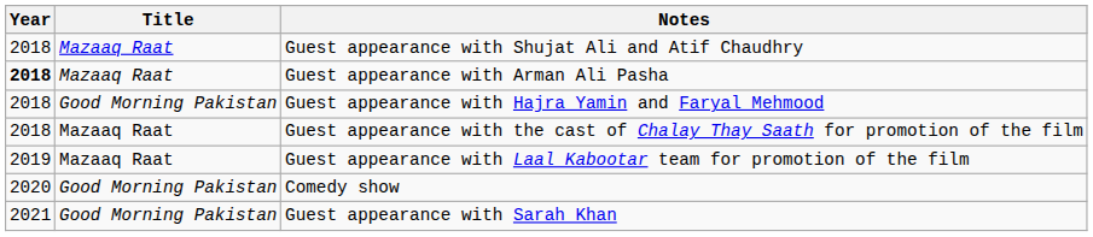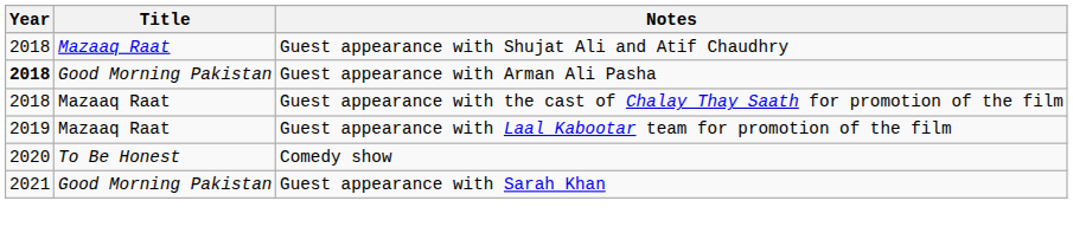 <table class=wikitable>
 <tr style="background:#ccc; text-align:center;">
 <th>Year</th>
 <th>Title</th>
 <th>Notes</th>
 </tr>
 <tr>
 <td>2018</td>
 <td><em><a href='#'>Mazaaq Raat</a></em></td>
 <td>Guest appearance with Shujat Ali and Atif Chaudhry</td>
 </tr>
 <tr>
 <td><strong>2018</strong></td>
-<td><em>Mazaaq Raat</em></td>
+<td><em>Good Morning Pakistan</em></td>
 <td>Guest appearance with Arman Ali Pasha</td>
-</tr>
-<tr>
-<td>2018</td>
-<td><em>Good Morning Pakistan</em></td>
-<td>Guest appearance with <a href='#'>Hajra Yamin</a> and <a href='#'>Faryal Mehmood</a></td>
 </tr>
 <tr>
 <td>2018</td>
 <td>Mazaaq Raat</td>
 <td>Guest appearance with the cast of <em><a href='#'>Chalay Thay Saath</a></em> for promotion of the film</td>
 </tr>
 <tr>
 <td>2019</td>
 <td>Mazaaq Raat</td>
 <td>Guest appearance with <em><a href='#'>Laal Kabootar</a></em> team for promotion of the film</td>
 </tr>
 <tr>
 <td>2020</td>
-<td><em>Good Morning Pakistan</em></td>
+<td><em>To Be Honest</em></td>
 <td>Comedy show</td>
 </tr>
 <tr>
 <td>2021</td>
 <td><em>Good Morning Pakistan</em></td>
 <td>Guest appearance with <a href='#'>Sarah Khan</a></td>
 </tr>
 </table>
